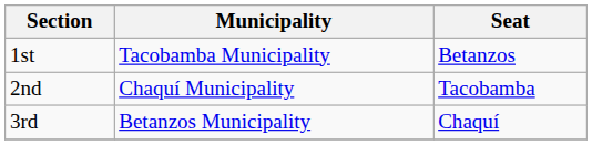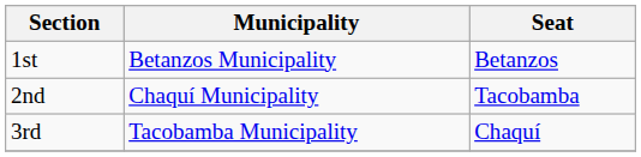 <table class="wikitable" border="1" style="width:35%;" border="1">
 <tr bgcolor=silver>
 <th>Section</th>
 <th>Municipality</th>
 <th>Seat</th>
 </tr>
 <tr>
 <td>1st</td>
-<td><a href='#'>Tacobamba Municipality</a></td>
+<td><a href='#'>Betanzos Municipality</a></td>
 <td><a href='#'>Betanzos</a></td>
 </tr>
 <tr>
 <td>2nd</td>
 <td><a href='#'>Chaquí Municipality</a></td>
 <td><a href='#'>Tacobamba</a></td>
 </tr>
 <tr>
 <td>3rd</td>
-<td><a href='#'>Betanzos Municipality</a></td>
+<td><a href='#'>Tacobamba Municipality</a></td>
 <td><a href='#'>Chaquí</a></td>
 </tr>
 <tr>
 </tr>
 </table>
